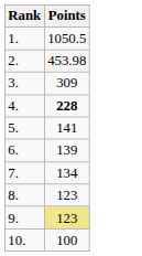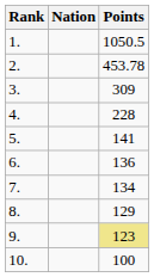 <table class="wikitable sortable">
 <tr>
 <th>Rank</th>
+<th>Nation</th>
 <th>Points</th>
 </tr>
 <tr>
 <td>1.</td>
+<td></td>
 <td align=center>1050.5</td>
 </tr>
 <tr>
 <td>2.</td>
-<td align=center>453.98</td>
+<td></td>
+<td align=center>453.78</td>
 </tr>
 <tr>
 <td>3.</td>
+<td></td>
 <td align=center>309</td>
 </tr>
 <tr>
 <td>4.</td>
-<td align=center><strong>228</strong></td>
+<td></td>
+<td align=center>228</td>
 </tr>
 <tr>
 <td>5.</td>
+<td></td>
 <td align=center>141</td>
 </tr>
 <tr>
 <td>6.</td>
-<td align=center>139</td>
+<td></td>
+<td align=center>136</td>
 </tr>
 <tr>
 <td>7.</td>
+<td></td>
 <td align=center>134</td>
 </tr>
 <tr>
 <td>8.</td>
-<td align=center>123</td>
+<td></td>
+<td align=center>129</td>
 </tr>
 <tr>
 <td>9.</td>
+<td></td>
 <td align=center style="background: khaki;">123</td>
 </tr>
 <tr>
 <td>10.</td>
+<td></td>
 <td align=center>100</td>
 </tr>
 </table>
